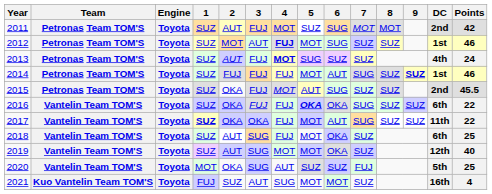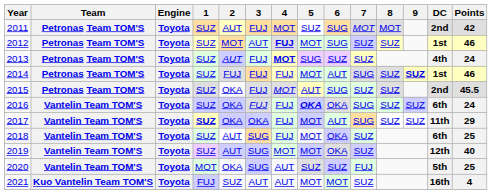 <table class="wikitable" style="text-align:center; font-size:85%">
 <tr>
 <th>Year</th>
 <th>Team</th>
 <th>Engine</th>
 <th>1</th>
 <th>2</th>
 <th>3</th>
 <th>4</th>
 <th>5</th>
 <th>6</th>
 <th>7</th>
 <th>8</th>
 <th>9</th>
 <th>DC</th>
 <th>Points</th>
 </tr>
 <tr>
 <td><a href='#'>2011</a></td>
 <th nowrap><a href='#'>Petronas</a> <a href='#'>Team TOM'S</a></th>
 <th><a href='#'>Toyota</a></th>
 <td style="background:#FFDF9F;"><a href='#'>SUZ</a><br></td>
 <td style="background:#FFFFBF;"><a href='#'>AUT</a><br></td>
 <td style="background:#FFDF9F;"><a href='#'>FUJ</a><br></td>
 <td style="background:#FFDF9F;"><a href='#'>MOT</a><br></td>
 <td style="background:#FFFFFF;"><a href='#'>SUZ</a><br></td>
 <td style="background:#FFDF9F;"><a href='#'>SUG</a><br></td>
 <td style="background:#dfdfdf;"><em><a href='#'>MOT</a></em><br></td>
 <td style="background:#dfdfdf;"><a href='#'>MOT</a><br></td>
 <td></td>
 <th style="background:#dfdfdf;">2nd</th>
 <th style="background:#dfdfdf;">42</th>
 </tr>
 <tr>
 <td><a href='#'>2012</a></td>
 <th nowrap><a href='#'>Petronas</a> <a href='#'>Team TOM'S</a></th>
 <th><a href='#'>Toyota</a></th>
 <td style="background:#FFFFBF;"><a href='#'>SUZ</a><br></td>
 <td style="background:#FFDF9F;"><a href='#'>MOT</a><br></td>
 <td style="background:#DFFFDF;"><a href='#'>AUT</a><br></td>
 <td style="background:#dfdfdf;"><strong><a href='#'>FUJ</a></strong><br></td>
 <td style="background:#DFFFDF;"><a href='#'>MOT</a><br></td>
 <td style="background:#DFFFDF;"><a href='#'>SUG</a><br></td>
 <td style="background:#cfcfff;"><a href='#'>SUZ</a><br></td>
 <td style="background:#FFFFBF;"><a href='#'>SUZ</a><br></td>
 <td></td>
 <th style="background:#FFFFBF;">1st</th>
 <th style="background:#FFFFBF;">46</th>
 </tr>
 <tr>
 <td><a href='#'>2013</a></td>
 <th nowrap><a href='#'>Petronas</a> <a href='#'>Team TOM'S</a></th>
 <th><a href='#'>Toyota</a></th>
 <td style="background:#DFFFDF;"><a href='#'>SUZ</a><br></td>
 <td style="background:#CFCFFF;"><em><a href='#'>AUT</a></em><br></td>
 <td style="background:#DFFFDF;"><a href='#'>FUJ</a><br></td>
 <td style="background:#FFFFBF;"><strong><a href='#'>MOT</a></strong><br></td>
 <td style="background:#EFCFFF;"><a href='#'>SUG</a><br></td>
 <td style="background:#EFCFFF;"><a href='#'>SUZ</a><br></td>
 <td style="background:#FFFFBF;"><a href='#'>SUZ</a><br></td>
 <td colspan=2></td>
 <th>4th</th>
 <th>24</th>
 </tr>
 <tr>
 <td><a href='#'>2014</a></td>
 <th nowrap><a href='#'>Petronas</a> <a href='#'>Team TOM'S</a></th>
 <th><a href='#'>Toyota</a></th>
 <td style="background:#DFFFDF;"><a href='#'>SUZ</a><br></td>
 <td style="background:#DFDFDF;"><a href='#'>FUJ</a><br></td>
 <td style="background:#FFDF9F;"><a href='#'>FUJ</a><br></td>
 <td style="background:#FFFFBF;"><a href='#'>FUJ</a><br></td>
 <td style="background:#DFFFDF;"><a href='#'>MOT</a><br></td>
 <td style="background:#DFFFDF;"><a href='#'>AUT</a><br></td>
 <td style="background:#DFDFDF;"><a href='#'>SUG</a><br></td>
 <td style="background:#DFDFDF;"><a href='#'>SUZ</a><br></td>
 <td style="background:#FFFFBF;"><strong><a href='#'>SUZ</a></strong><br></td>
 <th style="background:#FFFFBF;">1st</th>
 <th style="background:#FFFFBF;">46</th>
 </tr>
 <tr>
 <td><a href='#'>2015</a></td>
 <th nowrap><a href='#'>Petronas</a> <a href='#'>Team TOM'S</a></th>
 <th><a href='#'>Toyota</a></th>
 <td style="background:#DFDFDF;"><a href='#'>SUZ</a><br></td>
 <td><a href='#'>OKA</a></td>
 <td style="background:#DFDFDF;"><a href='#'>FUJ</a><br></td>
 <td style="background:#DFDFDF;"><em><a href='#'>MOT</a></em><br></td>
 <td style="background:#FFFFBF;"><a href='#'>AUT</a><br></td>
 <td style="background:#DFFFDF;"><a href='#'>SUG</a><br></td>
 <td style="background:#DFFFDF;"><a href='#'>SUZ</a><br></td>
 <td style="background:#DFDFDF;"><a href='#'>SUZ</a><br></td>
 <td></td>
 <th style="background:#DFDFDF;">2nd</th>
 <th style="background:#DFDFDF;">45.5</th>
 </tr>
 <tr>
 <td><a href='#'>2016</a></td>
 <th nowrap><a href='#'>Vantelin Team TOM'S</a></th>
 <th><a href='#'>Toyota</a></th>
 <td style="background:#CFCFFF;"><a href='#'>SUZ</a><br></td>
 <td style="background:#CFCFFF;"><a href='#'>OKA</a><br></td>
 <td style="background:#DFDFDF;"><em><a href='#'>FUJ</a></em><br></td>
 <td style="background:#DFFFDF;"><a href='#'>FUJ</a><br></td>
 <td style="background:#CFCFFF;"><strong><em><a href='#'>OKA</a></em></strong><br></td>
 <td style="background:#DFDFDF;"><a href='#'>OKA</a><br></td>
 <td style="background:#DFFFDF;"><a href='#'>SUG</a><br></td>
 <td style="background:#DFFFDF;"><a href='#'>SUZ</a><br></td>
 <td style="background:#CFCFFF;"><a href='#'>SUZ</a><br></td>
 <th>6th</th>
-<th>22</th>
+<th>24</th>
 </tr>
 <tr>
 <td><a href='#'>2017</a></td>
 <th nowrap><a href='#'>Vantelin Team TOM'S</a></th>
 <th><a href='#'>Toyota</a></th>
 <td style="background:#FFFFBF;"><strong><a href='#'>SUZ</a></strong><br></td>
 <td style="background:#CFCFFF;"><a href='#'>OKA</a><br></td>
 <td style="background:#CFCFFF;"><a href='#'>OKA</a><br></td>
 <td style="background:#DFFFDF;"><a href='#'>FUJ</a><br></td>
 <td style="background:#CFCFFF;"><a href='#'>MOT</a><br></td>
 <td style="background:#DFFFDF;"><a href='#'>AUT</a><br></td>
 <td style="background:#FFDF9F;"><a href='#'>SUG</a><br></td>
 <td style="background:#FFFFFF;"><a href='#'>SUZ</a><br></td>
 <td style="background:#FFFFFF;"><a href='#'>SUZ</a><br></td>
 <th>11th</th>
-<th>22</th>
+<th>29</th>
 </tr>
 <tr>
 <td><a href='#'>2018</a></td>
 <th nowrap><a href='#'>Vantelin Team TOM'S</a></th>
 <th><a href='#'>Toyota</a></th>
 <td style="background:#DFFFDF;"><a href='#'>SUZ</a><br></td>
 <td style="background:#FFFFFF;"><a href='#'>AUT</a><br></td>
 <td style="background:#FFDF9F;"><a href='#'>SUG</a><br></td>
 <td style="background:#DFFFDF;"><a href='#'>FUJ</a><br></td>
 <td><a href='#'>MOT</a></td>
 <td style="background:#CFCFFF;"><a href='#'>OKA</a><br></td>
 <td style="background:#DFFFDF;"><a href='#'>SUZ</a><br></td>
 <td colspan=2></td>
 <th>6th</th>
 <th>25</th>
 </tr>
 <tr>
 <td><a href='#'>2019</a></td>
 <th nowrap><a href='#'>Vantelin Team TOM'S</a></th>
 <th><a href='#'>Toyota</a></th>
 <td style="background:#EFCFFF;"><a href='#'>SUZ</a><br></td>
 <td style="background:#CFCFFF;"><a href='#'>AUT</a><br></td>
 <td style="background:#CFCFFF;"><a href='#'>SUG</a><br></td>
 <td style="background:#DFFFDF;"><a href='#'>MOT</a><br></td>
 <td style="background:#CFCFFF;"><a href='#'>MOT</a><br></td>
 <td style="background:#DFDFDF;"><a href='#'>OKA</a><br></td>
 <td style="background:#CFCFFF;"><a href='#'>SUZ</a><br></td>
 <td colspan=2></td>
 <th>12th</th>
 <th>40</th>
 </tr>
 <tr>
 <td><a href='#'>2020</a></td>
 <th nowrap><a href='#'>Vantelin Team TOM'S</a></th>
 <th><a href='#'>Toyota</a></th>
 <td style="background:#DFFFDF;"><a href='#'>MOT</a><br></td>
 <td><a href='#'>OKA</a></td>
 <td style="background:#CFCFFF;"><a href='#'>SUG</a><br></td>
 <td><a href='#'>AUT</a></td>
 <td style="background:#DFDFDF;"><a href='#'>SUZ</a><br></td>
 <td style="background:#CFCFFF;"><a href='#'>SUZ</a><br></td>
 <td style="background:#DFFFDF;"><a href='#'>FUJ</a><br></td>
 <td colspan=2></td>
 <th>5th</th>
 <th>25</th>
 </tr>
 <tr>
 <td><a href='#'>2021</a></td>
 <th nowrap><a href='#'>Kuo Vantelin Team TOM'S</a></th>
 <th><a href='#'>Toyota</a></th>
 <td style="background:#CFCFFF;"><a href='#'>FUJ</a><br></td>
 <td><a href='#'>SUZ</a></td>
 <td><a href='#'>AUT</a></td>
-<td><a href='#'>SUG</a></td>
+<td><a href='#'>AUT</a></td>
 <td><a href='#'>MOT</a></td>
 <td style="background:#DFFFDF;"><a href='#'>MOT</a><br></td>
 <td><a href='#'>SUZ</a></td>
 <td colspan=2></td>
 <th>16th</th>
 <th>4</th>
 </tr>
 </table>
